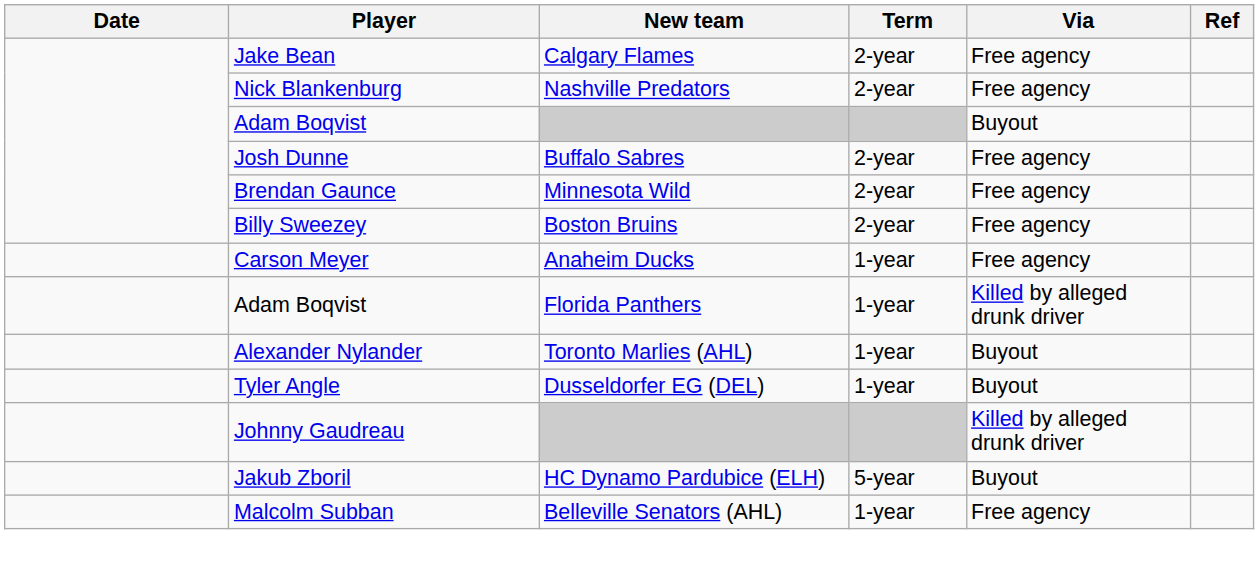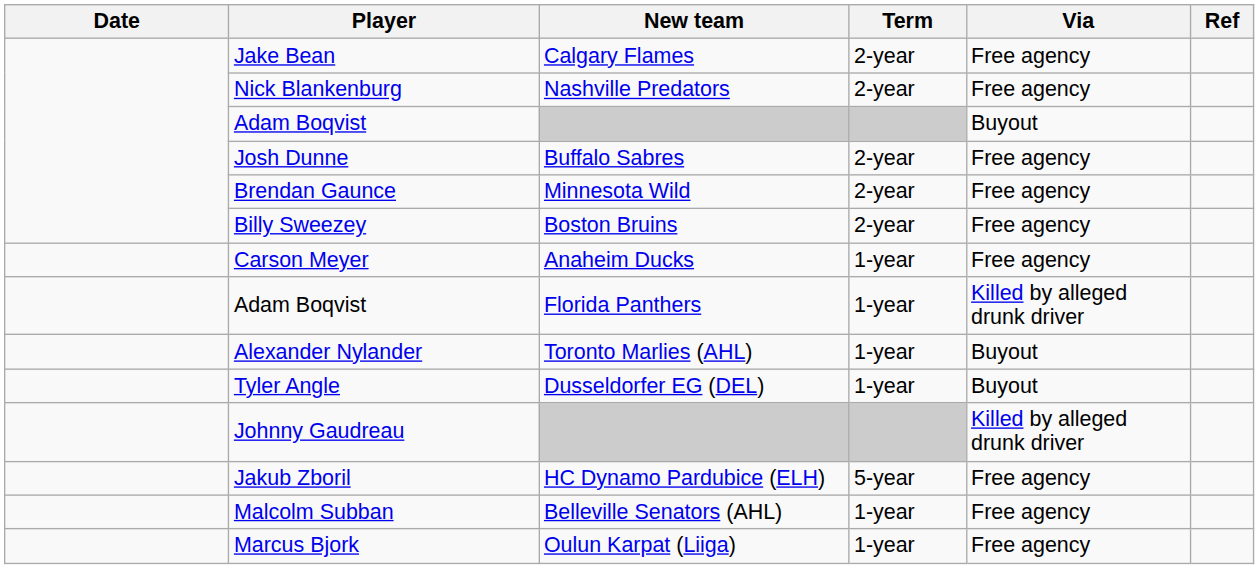 <table class="wikitable">
 <tr style="background:#ddd; text-align:center;">
 <th style="width: 10em;">Date</th>
 <th style="width: 14em;">Player</th>
 <th style="width: 14em;">New team</th>
 <th style="width: 5em;">Term</th>
 <th style="width: 10em;">Via</th>
 <th style="width: 2.5em;">Ref</th>
 </tr>
 <tr>
 <td rowspan=6></td>
 <td><a href='#'>Jake Bean</a></td>
 <td><a href='#'>Calgary Flames</a></td>
 <td>2-year</td>
 <td>Free agency</td>
 <td></td>
 </tr>
 <tr>
 <td><a href='#'>Nick Blankenburg</a></td>
 <td><a href='#'>Nashville Predators</a></td>
 <td>2-year</td>
 <td>Free agency</td>
 <td></td>
 </tr>
 <tr>
 <td><a href='#'>Adam Boqvist</a></td>
 <td style="background:#ccc;"></td>
 <td style="background:#ccc;"></td>
 <td>Buyout</td>
 <td></td>
 </tr>
 <tr>
 <td><a href='#'>Josh Dunne</a></td>
 <td><a href='#'>Buffalo Sabres</a></td>
 <td>2-year</td>
 <td>Free agency</td>
 <td></td>
 </tr>
 <tr>
 <td><a href='#'>Brendan Gaunce</a></td>
 <td><a href='#'>Minnesota Wild</a></td>
 <td>2-year</td>
 <td>Free agency</td>
 <td></td>
 </tr>
 <tr>
 <td><a href='#'>Billy Sweezey</a></td>
 <td><a href='#'>Boston Bruins</a></td>
 <td>2-year</td>
 <td>Free agency</td>
 <td></td>
 </tr>
 <tr>
 <td></td>
 <td><a href='#'>Carson Meyer</a></td>
 <td><a href='#'>Anaheim Ducks</a></td>
 <td>1-year</td>
 <td>Free agency</td>
 <td></td>
 </tr>
 <tr>
 <td></td>
 <td>Adam Boqvist</td>
 <td><a href='#'>Florida Panthers</a></td>
 <td>1-year</td>
 <td><a href='#'>Killed</a> by alleged drunk driver</td>
 <td></td>
 </tr>
 <tr>
 <td></td>
 <td><a href='#'>Alexander Nylander</a></td>
 <td><a href='#'>Toronto Marlies</a> (<a href='#'>AHL</a>)</td>
 <td>1-year</td>
 <td>Buyout</td>
 <td></td>
 </tr>
 <tr>
 <td></td>
 <td><a href='#'>Tyler Angle</a></td>
 <td><a href='#'>Dusseldorfer EG</a> (<a href='#'>DEL</a>)</td>
 <td>1-year</td>
 <td>Buyout</td>
 <td></td>
 </tr>
 <tr>
 <td></td>
 <td><a href='#'>Johnny Gaudreau</a></td>
 <td style="background:#ccc;"></td>
 <td style="background:#ccc;"></td>
 <td><a href='#'>Killed</a> by alleged drunk driver</td>
 <td></td>
 </tr>
 <tr>
 <td></td>
 <td><a href='#'>Jakub Zboril</a></td>
 <td><a href='#'>HC Dynamo Pardubice</a> (<a href='#'>ELH</a>)</td>
 <td>5-year</td>
-<td>Buyout</td>
+<td>Free agency</td>
 <td></td>
 </tr>
 <tr>
 <td></td>
 <td><a href='#'>Malcolm Subban</a></td>
 <td><a href='#'>Belleville Senators</a> (AHL)</td>
 <td>1-year</td>
 <td>Free agency</td>
 <td></td>
 </tr>
+<tr>
+<td></td>
+<td><a href='#'>Marcus Bjork</a></td>
+<td><a href='#'>Oulun Karpat</a> (<a href='#'>Liiga</a>)</td>
+<td>1-year</td>
+<td>Free agency</td>
+<td></td>
+</tr>
 </table>
